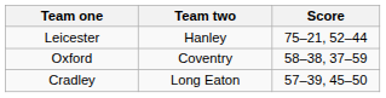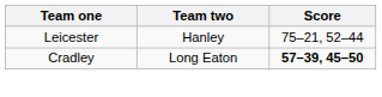 <table class="wikitable" style="text-align: center">
 <tr>
 <th width=150>Team one</th>
 <th width=150>Team two</th>
 <th width=120>Score</th>
 </tr>
 <tr>
 <td>Leicester</td>
 <td>Hanley</td>
 <td>75–21, 52–44</td>
 </tr>
 <tr>
-<td>Oxford</td>
-<td>Coventry</td>
-<td>58–38, 37–59</td>
-</tr>
-<tr>
 <td>Cradley</td>
 <td>Long Eaton</td>
-<td>57–39, 45–50</td>
+<td><strong>57–39, 45–50</strong></td>
 </tr>
 </table>
